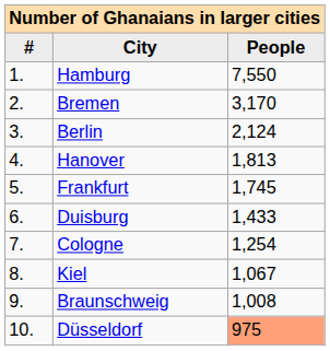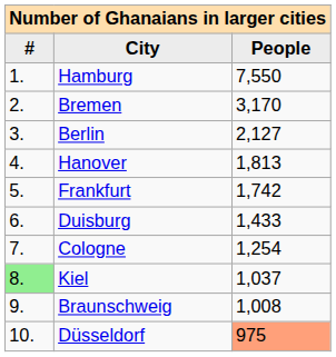 <table class="wikitable">
 <tr>
 <td colspan="10"  style="text-align:center; background:#ffdead;"><strong>Number of Ghanaians in larger cities </strong></td>
 </tr>
 <tr style="background:#ddd;">
 <th style="background:#ececec;">#</th>
 <th style="background:#ececec;">City</th>
 <th style="background:#ececec;">People</th>
 </tr>
 <tr style="text-align:left;">
 <td>1.</td>
 <td><a href='#'>Hamburg</a></td>
 <td>7,550</td>
 </tr>
 <tr style="text-align:left;">
 <td>2.</td>
 <td><a href='#'>Bremen</a></td>
 <td>3,170</td>
 </tr>
 <tr style="text-align:left;">
 <td>3.</td>
 <td><a href='#'>Berlin</a></td>
-<td>2,124</td>
+<td>2,127</td>
 </tr>
 <tr style="text-align:left;">
 <td>4.</td>
 <td><a href='#'>Hanover</a></td>
 <td>1,813</td>
 </tr>
 <tr style="text-align:left;">
 <td>5.</td>
 <td><a href='#'>Frankfurt</a></td>
-<td>1,745</td>
+<td>1,742</td>
 </tr>
 <tr style="text-align:left;">
 <td>6.</td>
 <td><a href='#'>Duisburg</a></td>
 <td>1,433</td>
 </tr>
 <tr style="text-align:left;">
 <td>7.</td>
 <td><a href='#'>Cologne</a></td>
 <td>1,254</td>
 </tr>
 <tr style="text-align:left;">
-<td>8.</td>
+<td style="background: lightgreen;">8.</td>
 <td><a href='#'>Kiel</a></td>
-<td>1,067</td>
+<td>1,037</td>
 </tr>
 <tr style="text-align:left;">
 <td>9.</td>
 <td><a href='#'>Braunschweig</a></td>
 <td>1,008</td>
 </tr>
 <tr style="text-align:left;">
 <td>10.</td>
 <td><a href='#'>Düsseldorf</a></td>
 <td style="background: lightsalmon;">975</td>
 </tr>
 </table>
